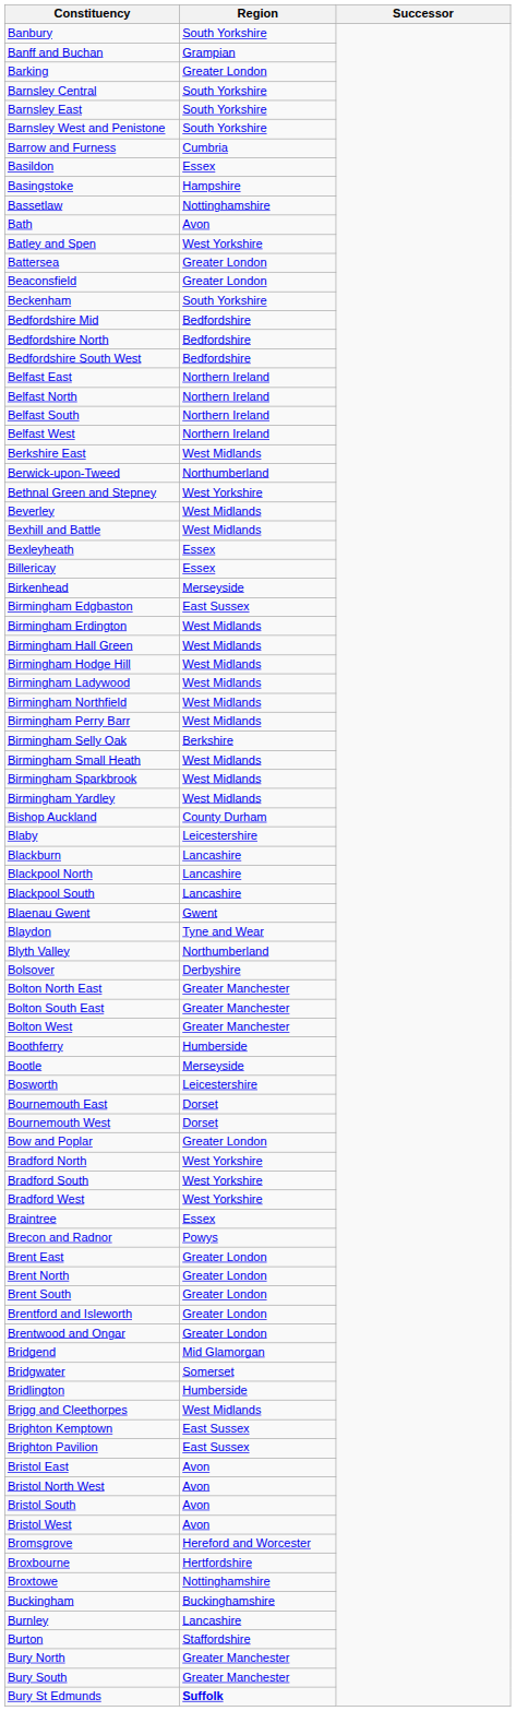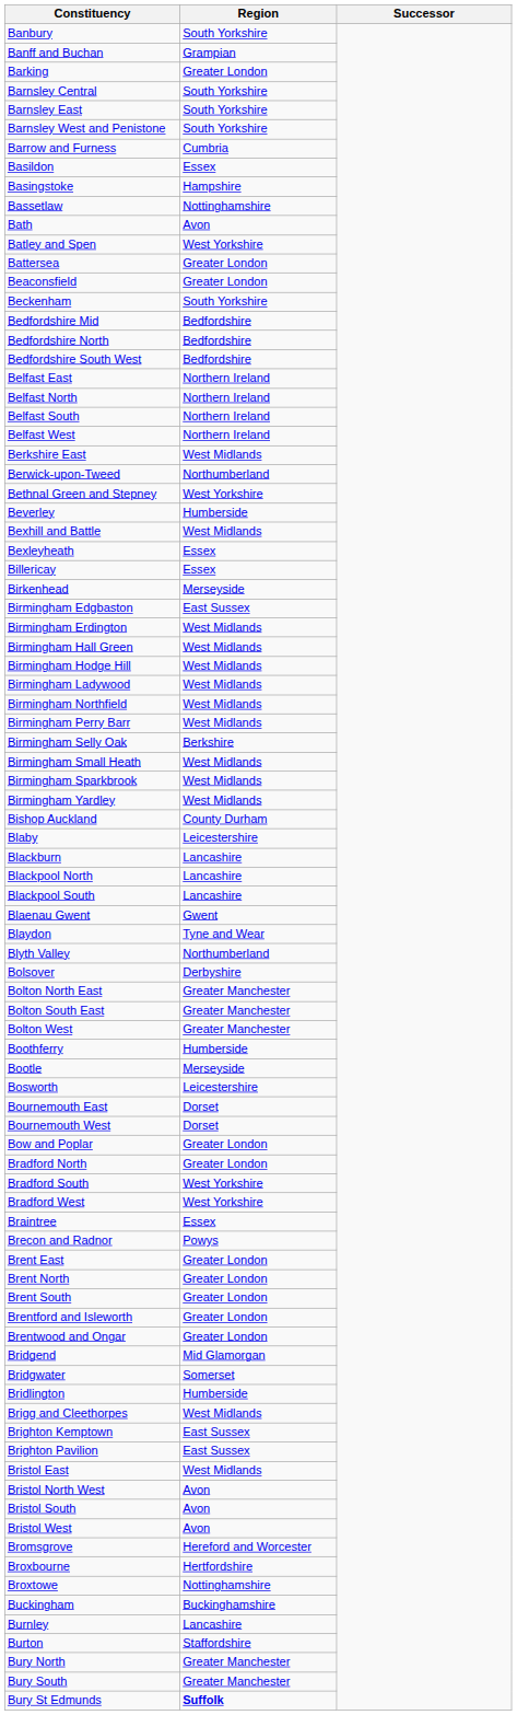 <table class="wikitable">
 <tr>
 <th width="225px">Constituency</th>
 <th width="200px">Region</th>
 <th width="225px">Successor</th>
 </tr>
 <tr>
 <td><a href='#'>Banbury</a></td>
 <td align="left"><a href='#'>South Yorkshire</a></td>
 </tr>
 <tr>
 <td><a href='#'>Banff and Buchan</a></td>
 <td align="left"><a href='#'>Grampian</a></td>
 </tr>
 <tr>
 <td><a href='#'>Barking</a></td>
 <td align="left"><a href='#'>Greater London</a></td>
 </tr>
 <tr>
 <td><a href='#'>Barnsley Central</a></td>
 <td align="left"><a href='#'>South Yorkshire</a></td>
 </tr>
 <tr>
 <td><a href='#'>Barnsley East</a></td>
 <td align="left"><a href='#'>South Yorkshire</a></td>
 </tr>
 <tr>
 <td><a href='#'>Barnsley West and Penistone</a></td>
 <td align="left"><a href='#'>South Yorkshire</a></td>
 </tr>
 <tr>
 <td><a href='#'>Barrow and Furness</a></td>
 <td align="left"><a href='#'>Cumbria</a></td>
 </tr>
 <tr>
 <td><a href='#'>Basildon</a></td>
 <td align="left"><a href='#'>Essex</a></td>
 </tr>
 <tr>
 <td><a href='#'>Basingstoke</a></td>
 <td align="left"><a href='#'>Hampshire</a></td>
 </tr>
 <tr>
 <td><a href='#'>Bassetlaw</a></td>
 <td align="left"><a href='#'>Nottinghamshire</a></td>
 </tr>
 <tr>
 <td><a href='#'>Bath</a></td>
 <td align="left"><a href='#'>Avon</a></td>
 </tr>
 <tr>
 <td><a href='#'>Batley and Spen</a></td>
 <td align="left"><a href='#'>West Yorkshire</a></td>
 </tr>
 <tr>
 <td><a href='#'>Battersea</a></td>
 <td align="left"><a href='#'>Greater London</a></td>
 </tr>
 <tr>
 <td><a href='#'>Beaconsfield</a></td>
 <td align="left"><a href='#'>Greater London</a></td>
 </tr>
 <tr>
 <td><a href='#'>Beckenham</a></td>
 <td align="left"><a href='#'>South Yorkshire</a></td>
 </tr>
 <tr>
 <td><a href='#'>Bedfordshire Mid</a></td>
 <td align="left"><a href='#'>Bedfordshire</a></td>
 </tr>
 <tr>
 <td><a href='#'>Bedfordshire North</a></td>
 <td align="left"><a href='#'>Bedfordshire</a></td>
 </tr>
 <tr>
 <td><a href='#'>Bedfordshire South West</a></td>
 <td align="left"><a href='#'>Bedfordshire</a></td>
 </tr>
 <tr>
 <td><a href='#'>Belfast East</a></td>
 <td align="left"><a href='#'>Northern Ireland</a></td>
 </tr>
 <tr>
 <td><a href='#'>Belfast North</a></td>
 <td align="left"><a href='#'>Northern Ireland</a></td>
 </tr>
 <tr>
 <td><a href='#'>Belfast South</a></td>
 <td align="left"><a href='#'>Northern Ireland</a></td>
 </tr>
 <tr>
 <td><a href='#'>Belfast West</a></td>
 <td align="left"><a href='#'>Northern Ireland</a></td>
 </tr>
 <tr>
 <td><a href='#'>Berkshire East</a></td>
 <td align="left"><a href='#'>West Midlands</a></td>
 </tr>
 <tr>
 <td><a href='#'>Berwick-upon-Tweed</a></td>
 <td align="left"><a href='#'>Northumberland</a></td>
 </tr>
 <tr>
 <td><a href='#'>Bethnal Green and Stepney</a></td>
 <td align="left"><a href='#'>West Yorkshire</a></td>
 </tr>
 <tr>
 <td><a href='#'>Beverley</a></td>
-<td align="left"><a href='#'>West Midlands</a></td>
+<td align="left"><a href='#'>Humberside</a></td>
 </tr>
 <tr>
 <td><a href='#'>Bexhill and Battle</a></td>
 <td align="left"><a href='#'>West Midlands</a></td>
 </tr>
 <tr>
 <td><a href='#'>Bexleyheath</a></td>
 <td align="left"><a href='#'>Essex</a></td>
 </tr>
 <tr>
 <td><a href='#'>Billericay</a></td>
 <td align="left"><a href='#'>Essex</a></td>
 </tr>
 <tr>
 <td><a href='#'>Birkenhead</a></td>
 <td align="left"><a href='#'>Merseyside</a></td>
 </tr>
 <tr>
 <td><a href='#'>Birmingham Edgbaston</a></td>
 <td align="left"><a href='#'>East Sussex</a></td>
 </tr>
 <tr>
 <td><a href='#'>Birmingham Erdington</a></td>
 <td align="left"><a href='#'>West Midlands</a></td>
 </tr>
 <tr>
 <td><a href='#'>Birmingham Hall Green</a></td>
 <td align="left"><a href='#'>West Midlands</a></td>
 </tr>
 <tr>
 <td><a href='#'>Birmingham Hodge Hill</a></td>
 <td align="left"><a href='#'>West Midlands</a></td>
 </tr>
 <tr>
 <td><a href='#'>Birmingham Ladywood</a></td>
 <td align="left"><a href='#'>West Midlands</a></td>
 </tr>
 <tr>
 <td><a href='#'>Birmingham Northfield</a></td>
 <td align="left"><a href='#'>West Midlands</a></td>
 </tr>
 <tr>
 <td><a href='#'>Birmingham Perry Barr</a></td>
 <td align="left"><a href='#'>West Midlands</a></td>
 </tr>
 <tr>
 <td><a href='#'>Birmingham Selly Oak</a></td>
 <td align="left"><a href='#'>Berkshire</a></td>
 </tr>
 <tr>
 <td><a href='#'>Birmingham Small Heath</a></td>
 <td align="left"><a href='#'>West Midlands</a></td>
 </tr>
 <tr>
 <td><a href='#'>Birmingham Sparkbrook</a></td>
 <td align="left"><a href='#'>West Midlands</a></td>
 </tr>
 <tr>
 <td><a href='#'>Birmingham Yardley</a></td>
 <td align="left"><a href='#'>West Midlands</a></td>
 </tr>
 <tr>
 <td><a href='#'>Bishop Auckland</a></td>
 <td align="left"><a href='#'>County Durham</a></td>
 </tr>
 <tr>
 <td><a href='#'>Blaby</a></td>
 <td align="left"><a href='#'>Leicestershire</a></td>
 </tr>
 <tr>
 <td><a href='#'>Blackburn</a></td>
 <td align="left"><a href='#'>Lancashire</a></td>
 </tr>
 <tr>
 <td><a href='#'>Blackpool North</a></td>
 <td align="left"><a href='#'>Lancashire</a></td>
 </tr>
 <tr>
 <td><a href='#'>Blackpool South</a></td>
 <td align="left"><a href='#'>Lancashire</a></td>
 </tr>
 <tr>
 <td><a href='#'>Blaenau Gwent</a></td>
 <td align="left"><a href='#'>Gwent</a></td>
 </tr>
 <tr>
 <td><a href='#'>Blaydon</a></td>
 <td align="left"><a href='#'>Tyne and Wear</a></td>
 </tr>
 <tr>
 <td><a href='#'>Blyth Valley</a></td>
 <td align="left"><a href='#'>Northumberland</a></td>
 </tr>
 <tr>
 <td><a href='#'>Bolsover</a></td>
 <td align="left"><a href='#'>Derbyshire</a></td>
 </tr>
 <tr>
 <td><a href='#'>Bolton North East</a></td>
 <td align="left"><a href='#'>Greater Manchester</a></td>
 </tr>
 <tr>
 <td><a href='#'>Bolton South East</a></td>
 <td align="left"><a href='#'>Greater Manchester</a></td>
 </tr>
 <tr>
 <td><a href='#'>Bolton West</a></td>
 <td align="left"><a href='#'>Greater Manchester</a></td>
 </tr>
 <tr>
 <td><a href='#'>Boothferry</a></td>
 <td align="left"><a href='#'>Humberside</a></td>
 </tr>
 <tr>
 <td><a href='#'>Bootle</a></td>
 <td align="left"><a href='#'>Merseyside</a></td>
 </tr>
 <tr>
 <td><a href='#'>Bosworth</a></td>
 <td align="left"><a href='#'>Leicestershire</a></td>
 </tr>
 <tr>
 <td><a href='#'>Bournemouth East</a></td>
 <td align="left"><a href='#'>Dorset</a></td>
 </tr>
 <tr>
 <td><a href='#'>Bournemouth West</a></td>
 <td align="left"><a href='#'>Dorset</a></td>
 </tr>
 <tr>
 <td><a href='#'>Bow and Poplar</a></td>
 <td align="left"><a href='#'>Greater London</a></td>
 </tr>
 <tr>
 <td><a href='#'>Bradford North</a></td>
-<td align="left"><a href='#'>West Yorkshire</a></td>
+<td align="left"><a href='#'>Greater London</a></td>
 </tr>
 <tr>
 <td><a href='#'>Bradford South</a></td>
 <td align="left"><a href='#'>West Yorkshire</a></td>
 </tr>
 <tr>
 <td><a href='#'>Bradford West</a></td>
 <td align="left"><a href='#'>West Yorkshire</a></td>
 </tr>
 <tr>
 <td><a href='#'>Braintree</a></td>
 <td align="left"><a href='#'>Essex</a></td>
 </tr>
 <tr>
 <td><a href='#'>Brecon and Radnor</a></td>
 <td align="left"><a href='#'>Powys</a></td>
 </tr>
 <tr>
 <td><a href='#'>Brent East</a></td>
 <td align="left"><a href='#'>Greater London</a></td>
 </tr>
 <tr>
 <td><a href='#'>Brent North</a></td>
 <td align="left"><a href='#'>Greater London</a></td>
 </tr>
 <tr>
 <td><a href='#'>Brent South</a></td>
 <td align="left"><a href='#'>Greater London</a></td>
 </tr>
 <tr>
 <td><a href='#'>Brentford and Isleworth</a></td>
 <td align="left"><a href='#'>Greater London</a></td>
 </tr>
 <tr>
 <td><a href='#'>Brentwood and Ongar</a></td>
 <td align="left"><a href='#'>Greater London</a></td>
 </tr>
 <tr>
 <td><a href='#'>Bridgend</a></td>
 <td align="left"><a href='#'>Mid Glamorgan</a></td>
 </tr>
 <tr>
 <td><a href='#'>Bridgwater</a></td>
 <td align="left"><a href='#'>Somerset</a></td>
 </tr>
 <tr>
 <td><a href='#'>Bridlington</a></td>
 <td align="left"><a href='#'>Humberside</a></td>
 </tr>
 <tr>
 <td><a href='#'>Brigg and Cleethorpes</a></td>
 <td align="left"><a href='#'>West Midlands</a></td>
 </tr>
 <tr>
 <td><a href='#'>Brighton Kemptown</a></td>
 <td align="left"><a href='#'>East Sussex</a></td>
 </tr>
 <tr>
 <td><a href='#'>Brighton Pavilion</a></td>
 <td align="left"><a href='#'>East Sussex</a></td>
 </tr>
 <tr>
 <td><a href='#'>Bristol East</a></td>
-<td align="left"><a href='#'>Avon</a></td>
+<td align="left"><a href='#'>West Midlands</a></td>
 </tr>
 <tr>
 <td><a href='#'>Bristol North West</a></td>
 <td align="left"><a href='#'>Avon</a></td>
 </tr>
 <tr>
 <td><a href='#'>Bristol South</a></td>
 <td align="left"><a href='#'>Avon</a></td>
 </tr>
 <tr>
 <td><a href='#'>Bristol West</a></td>
 <td align="left"><a href='#'>Avon</a></td>
 </tr>
 <tr>
 <td><a href='#'>Bromsgrove</a></td>
 <td align="left"><a href='#'>Hereford and Worcester</a></td>
 </tr>
 <tr>
 <td><a href='#'>Broxbourne</a></td>
 <td align="left"><a href='#'>Hertfordshire</a></td>
 </tr>
 <tr>
 <td><a href='#'>Broxtowe</a></td>
 <td align="left"><a href='#'>Nottinghamshire</a></td>
 </tr>
 <tr>
 <td><a href='#'>Buckingham</a></td>
 <td align="left"><a href='#'>Buckinghamshire</a></td>
 </tr>
 <tr>
 <td><a href='#'>Burnley</a></td>
 <td align="left"><a href='#'>Lancashire</a></td>
 </tr>
 <tr>
 <td><a href='#'>Burton</a></td>
 <td align="left"><a href='#'>Staffordshire</a></td>
 </tr>
 <tr>
 <td><a href='#'>Bury North</a></td>
 <td align="left"><a href='#'>Greater Manchester</a></td>
 </tr>
 <tr>
 <td><a href='#'>Bury South</a></td>
 <td align="left"><a href='#'>Greater Manchester</a></td>
 </tr>
 <tr>
 <td><a href='#'>Bury St Edmunds</a></td>
 <td align="left"><strong><a href='#'>Suffolk</a></strong></td>
 </tr>
 </table>
